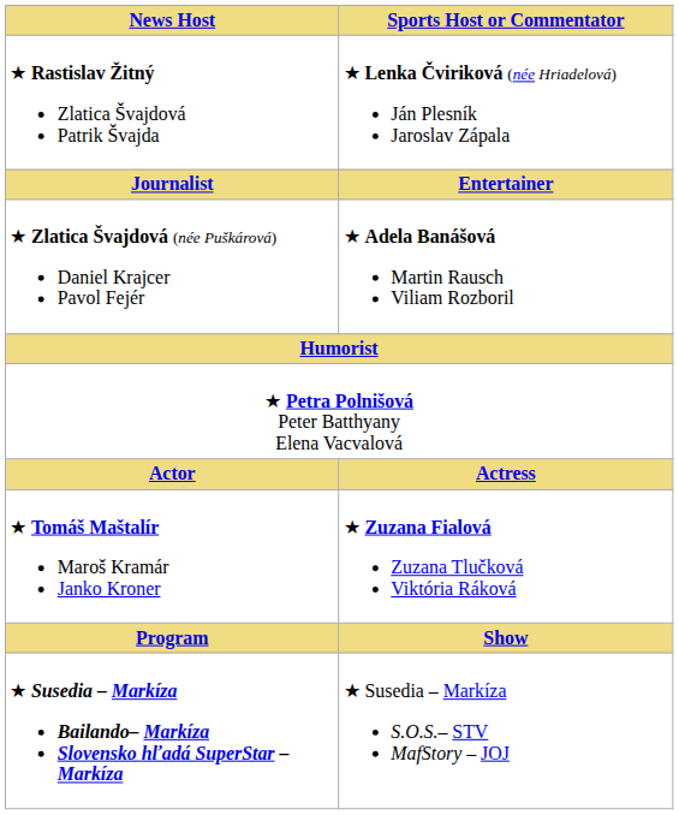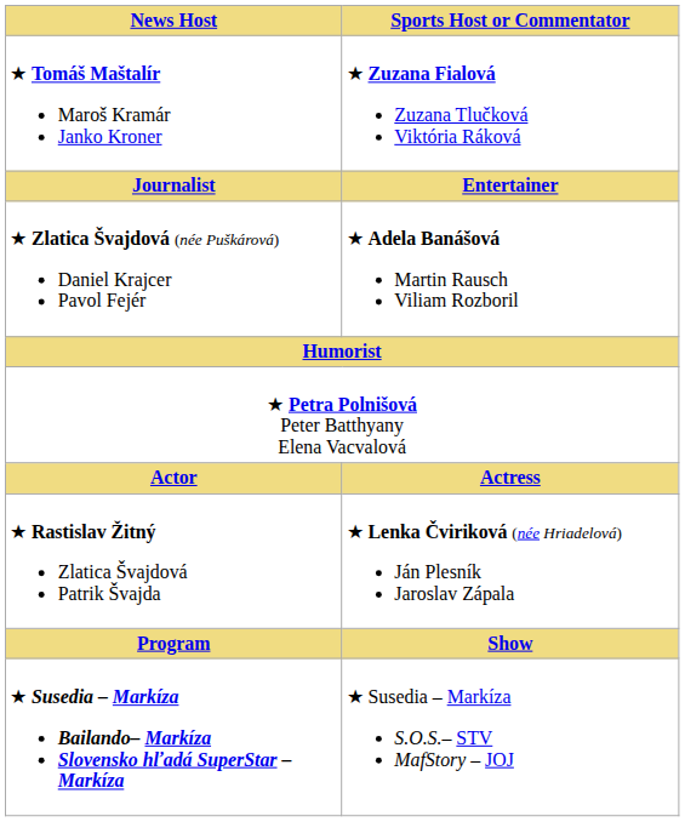 <table class=wikitable style="background:white">
 <tr>
 <th style=background:#F0DC82 width=273><a href='#'>News Host</a></th>
 <th style=background:#F0DC82 width=273><a href='#'>Sports Host or Commentator</a></th>
 </tr>
 <tr>
-<td scope=row valign=top><br>★ <strong>Rastislav Žitný</strong><ul><li>Zlatica Švajdová</li><li>Patrik Švajda</li></ul></td>
-<td scope=row valign=top><br>★ <strong>Lenka Čviriková</strong> <small>(<em><a href='#'>née</a> Hriadelová</em>)</small><ul><li>Ján Plesník</li><li>Jaroslav Zápala</li></ul></td>
+<td scope=row valign=top><br>★ <strong><a href='#'>Tomáš Maštalír</a></strong><ul><li>Maroš Kramár</li><li><a href='#'>Janko Kroner</a></li></ul></td>
+<td scope=row valign=top><br>★ <strong><a href='#'>Zuzana Fialová</a></strong><ul><li><a href='#'>Zuzana Tlučková</a></li><li><a href='#'>Viktória Ráková</a></li></ul></td>
 </tr>
 <tr>
 <th style=background:#F0DC82 width=273><a href='#'>Journalist</a></th>
 <th style=background:#F0DC82 width=273><a href='#'>Entertainer</a></th>
 </tr>
 <tr>
 <td scope=row valign=top><br>★ <strong>Zlatica Švajdová</strong> <small>(<em>née Puškárová</em>)</small><ul><li>Daniel Krajcer</li><li>Pavol Fejér</li></ul></td>
 <td scope=row valign=top><br>★ <strong>Adela Banášová</strong><ul><li>Martin Rausch</li><li>Viliam Rozboril</li></ul></td>
 </tr>
 <tr>
 <th colspan=2 style=background:#F0DC82 width=546><a href='#'>Humorist</a></th>
 </tr>
 <tr>
 <td colspan=2 align=center><br>★ <strong><a href='#'>Petra Polnišová</a></strong> <br>Peter Batthyany <br>Elena Vacvalová</td>
 </tr>
 <tr>
 <th style=background:#F0DC82 width=273><a href='#'>Actor</a></th>
 <th style=background:#F0DC82 width=273><a href='#'>Actress</a></th>
 </tr>
 <tr>
-<td scope=row valign=top><br>★ <strong><a href='#'>Tomáš Maštalír</a></strong><ul><li>Maroš Kramár</li><li><a href='#'>Janko Kroner</a></li></ul></td>
-<td scope=row valign=top><br>★ <strong><a href='#'>Zuzana Fialová</a></strong><ul><li><a href='#'>Zuzana Tlučková</a></li><li><a href='#'>Viktória Ráková</a></li></ul></td>
+<td scope=row valign=top><br>★ <strong>Rastislav Žitný</strong><ul><li>Zlatica Švajdová</li><li>Patrik Švajda</li></ul></td>
+<td scope=row valign=top><br>★ <strong>Lenka Čviriková</strong> <small>(<em><a href='#'>née</a> Hriadelová</em>)</small><ul><li>Ján Plesník</li><li>Jaroslav Zápala</li></ul></td>
 </tr>
 <tr>
 <th style=background:#F0DC82 width=273><a href='#'>Program</a></th>
 <th style=background:#F0DC82 width=273><a href='#'>Show</a></th>
 </tr>
 <tr>
 <td scope=row valign=top><br>★ <strong><em>Susedia<em> – <a href='#'>Markíza</a><strong><ul><li></em>Bailando<em>– <a href='#'>Markíza</a></li><li></em><a href='#'>Slovensko hľadá SuperStar</a><em> – <a href='#'>Markíza</a></li></ul></td>
 <td scope=row valign=top><br>★ </em></strong>Susedia</em> – <a href='#'>Markíza</a></strong><ul><li><em>S.O.S.</em>– <a href='#'>STV</a></li><li><em>MafStory</em> – <a href='#'>JOJ</a></li></ul></td>
 </tr>
 </table>
